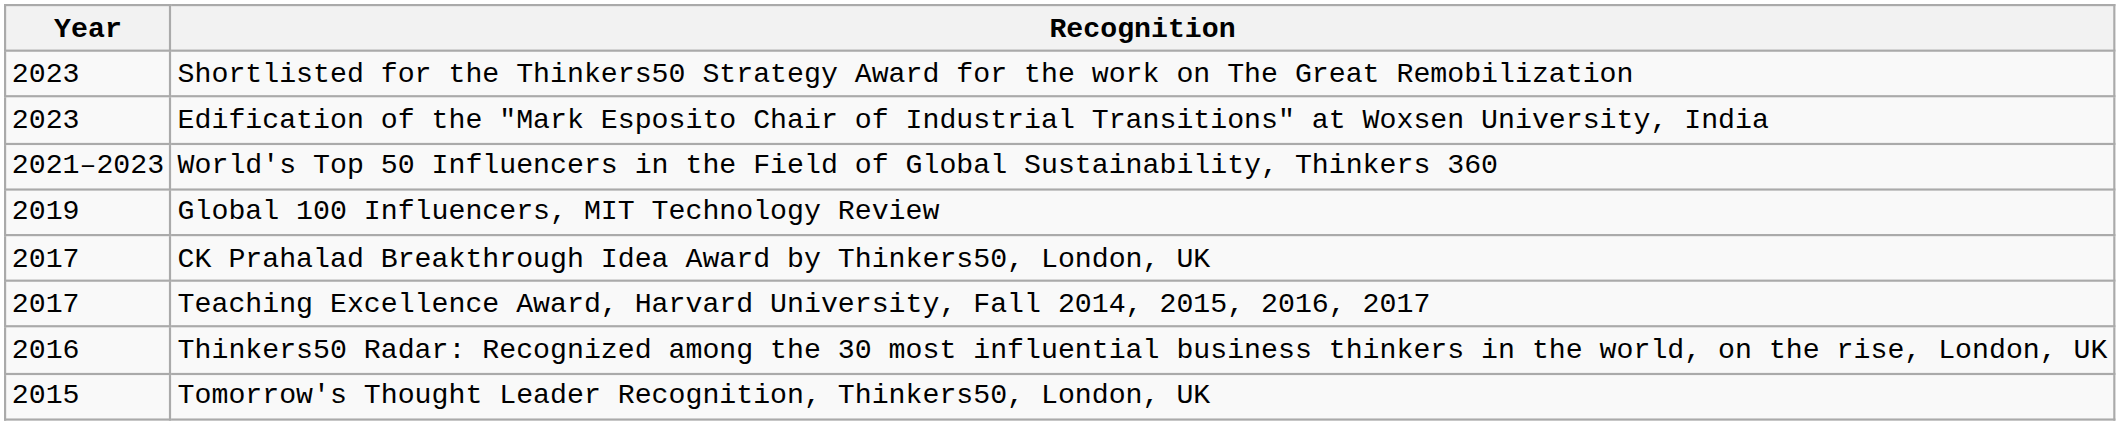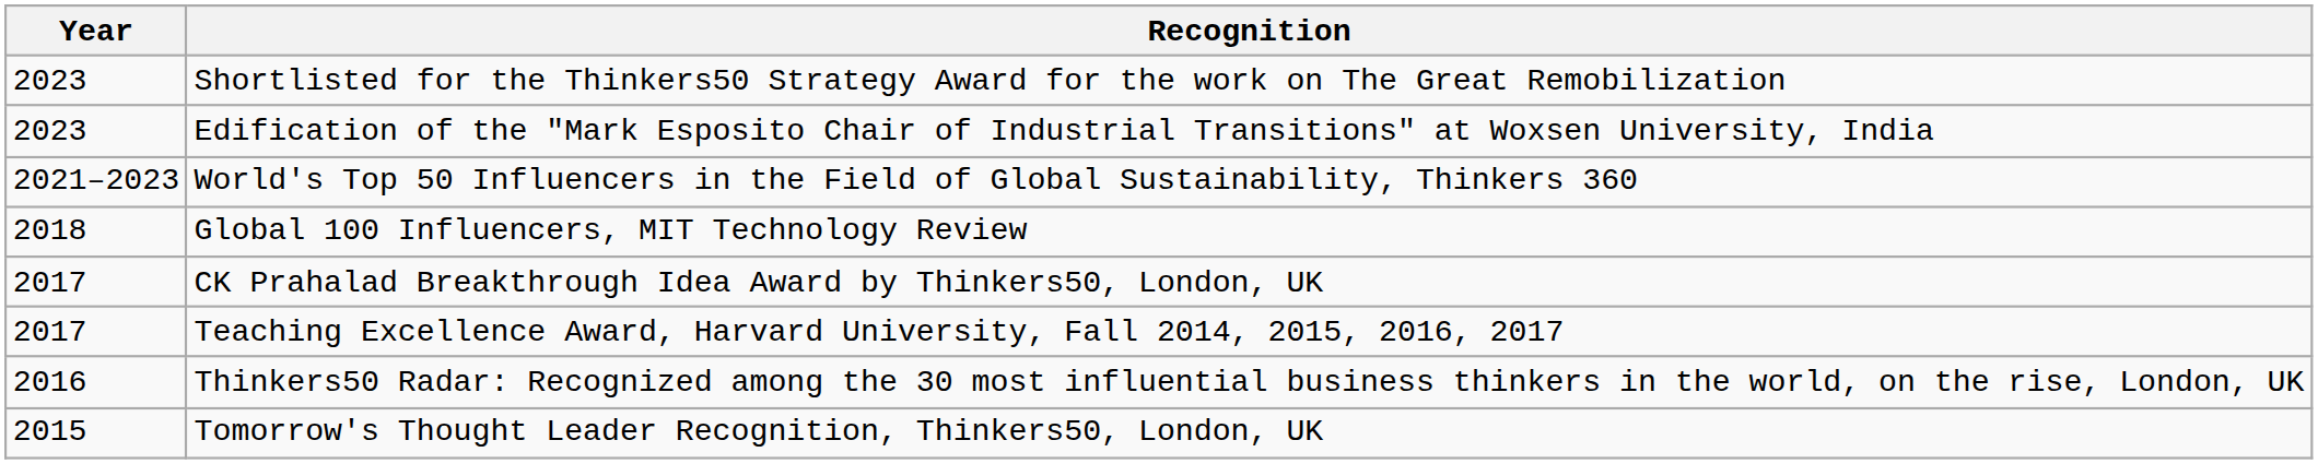 <table class="wikitable">
 <tr>
 <th>Year</th>
 <th>Recognition</th>
 </tr>
 <tr>
 <td>2023</td>
 <td>Shortlisted for the Thinkers50 Strategy Award for the work on The Great Remobilization</td>
 </tr>
 <tr>
 <td>2023</td>
 <td>Edification of the "Mark Esposito Chair of Industrial Transitions" at Woxsen University, India</td>
 </tr>
 <tr>
 <td>2021–2023</td>
 <td>World's Top 50 Influencers in the Field of Global Sustainability, Thinkers 360</td>
 </tr>
 <tr>
-<td>2019</td>
+<td>2018</td>
 <td>Global 100 Influencers, MIT Technology Review</td>
 </tr>
 <tr>
 <td>2017</td>
 <td>CK Prahalad Breakthrough Idea Award by Thinkers50, London, UK</td>
 </tr>
 <tr>
 <td>2017</td>
 <td>Teaching Excellence Award, Harvard University, Fall 2014, 2015, 2016, 2017</td>
 </tr>
 <tr>
 <td>2016</td>
 <td>Thinkers50 Radar: Recognized among the 30 most influential business thinkers in the world, on the rise, London, UK</td>
 </tr>
 <tr>
 <td>2015</td>
 <td>Tomorrow's Thought Leader Recognition, Thinkers50, London, UK</td>
 </tr>
 </table>
